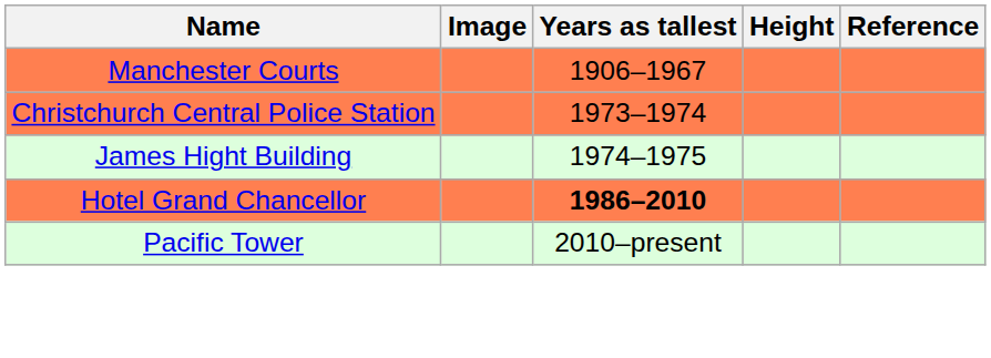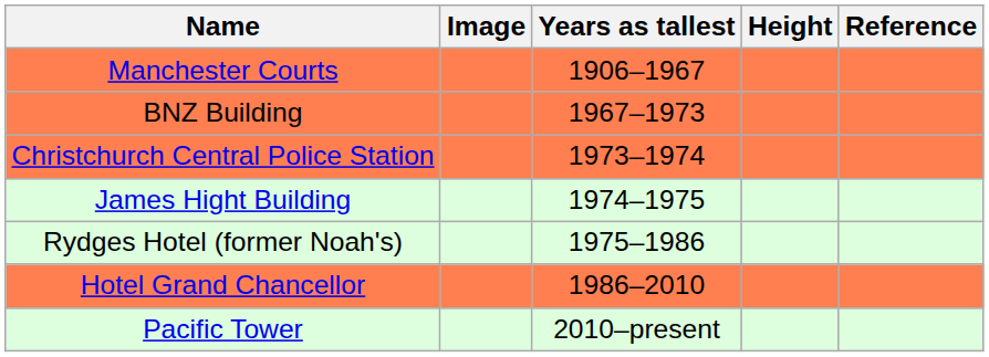 <table class="wikitable sortable" style="text-align:center">
 <tr>
 <th>Name</th>
 <th class="unsortable">Image</th>
 <th>Years as tallest</th>
 <th>Height<br></th>
 <th class="unsortable">Reference</th>
 </tr>
 <tr style="background:coral;">
 <td><a href='#'>Manchester Courts</a></td>
 <td></td>
 <td>1906–1967</td>
+<td></td>
+<td></td>
+</tr>
+<tr style="background:coral;">
+<td>BNZ Building</td>
+<td></td>
+<td>1967–1973</td>
 <td></td>
 <td></td>
 </tr>
 <tr style="background:coral;">
 <td><a href='#'>Christchurch Central Police Station</a></td>
 <td></td>
 <td>1973–1974</td>
 <td></td>
 <td></td>
 </tr>
 <tr style="background:#dfd;">
 <td><a href='#'>James Hight Building</a></td>
 <td></td>
 <td>1974–1975</td>
 <td></td>
 <td></td>
 </tr>
+<tr style="background:#dfd;">
+<td>Rydges Hotel (former Noah's)</td>
+<td></td>
+<td>1975–1986</td>
+<td></td>
+<td></td>
+</tr>
 <tr style="background:coral;">
 <td><a href='#'>Hotel Grand Chancellor</a></td>
 <td></td>
-<td><strong>1986–2010</strong></td>
+<td>1986–2010</td>
 <td></td>
 <td></td>
 </tr>
 <tr style="background:#dfd;">
 <td><a href='#'>Pacific Tower</a></td>
 <td></td>
 <td>2010–present</td>
 <td></td>
 <td></td>
 </tr>
 </table>
